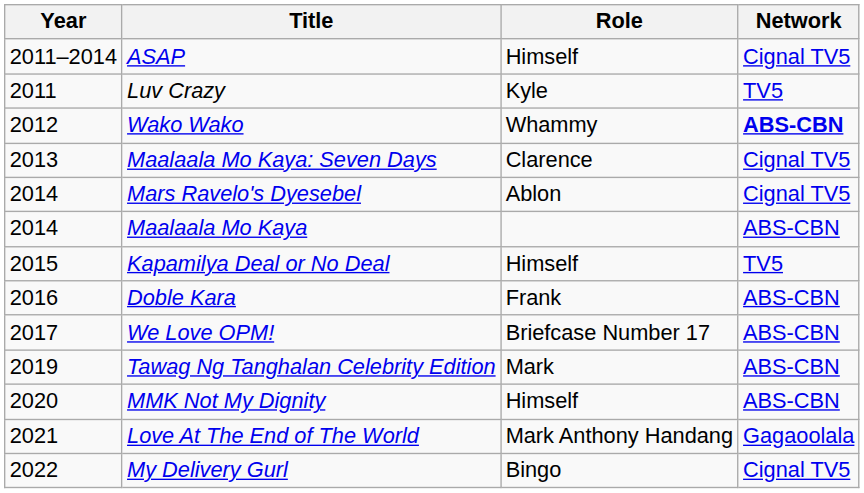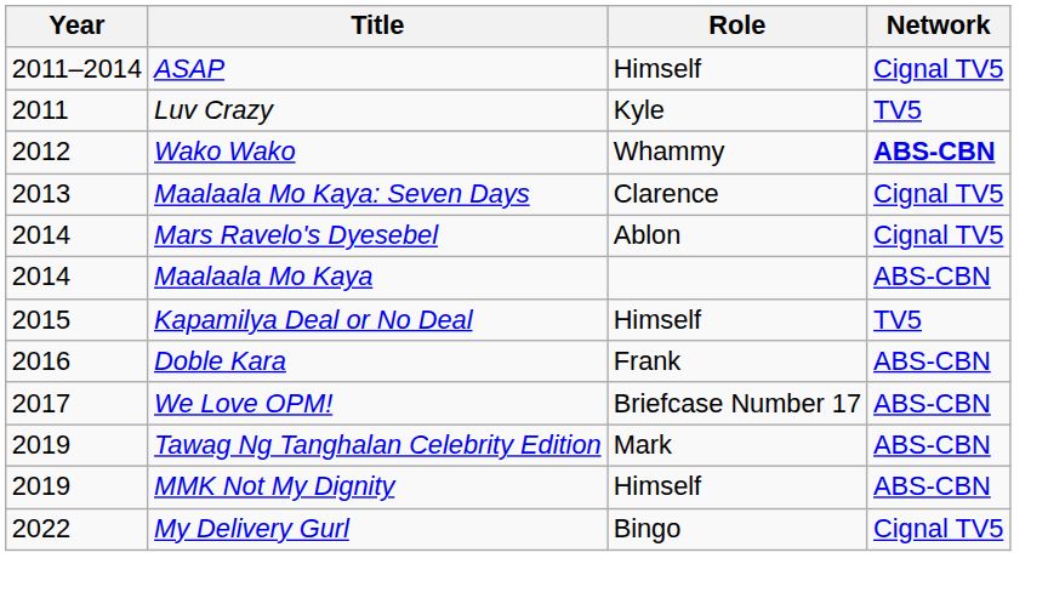 <table class="wikitable sortable">
 <tr>
 <th>Year</th>
 <th>Title</th>
 <th>Role</th>
 <th>Network</th>
 </tr>
 <tr>
 <td>2011–2014</td>
 <td><em><a href='#'>ASAP</a></em></td>
 <td>Himself</td>
 <td><a href='#'>Cignal TV5</a></td>
 </tr>
 <tr>
 <td>2011</td>
 <td><em>Luv Crazy</em></td>
 <td>Kyle</td>
 <td><a href='#'>TV5</a></td>
 </tr>
 <tr>
 <td>2012</td>
 <td><em><a href='#'>Wako Wako</a></em></td>
 <td>Whammy</td>
 <td><strong><a href='#'>ABS-CBN</a></strong></td>
 </tr>
 <tr>
 <td>2013</td>
 <td><em><a href='#'>Maalaala Mo Kaya: Seven Days</a></em></td>
 <td>Clarence</td>
 <td><a href='#'>Cignal TV5</a></td>
 </tr>
 <tr>
 <td>2014</td>
 <td><em><a href='#'>Mars Ravelo's Dyesebel</a></em></td>
 <td>Ablon</td>
 <td><a href='#'>Cignal TV5</a></td>
 </tr>
 <tr>
 <td>2014</td>
 <td><em><a href='#'>Maalaala Mo Kaya</a></em></td>
 <td></td>
 <td><a href='#'>ABS-CBN</a></td>
 </tr>
 <tr>
 <td>2015</td>
 <td><em><a href='#'>Kapamilya Deal or No Deal</a></em></td>
 <td>Himself</td>
 <td><a href='#'>TV5</a></td>
 </tr>
 <tr>
 <td>2016</td>
 <td><em><a href='#'>Doble Kara</a></em></td>
 <td>Frank</td>
 <td><a href='#'>ABS-CBN</a></td>
 </tr>
 <tr>
 <td>2017</td>
 <td><em><a href='#'>We Love OPM!</a></em></td>
 <td>Briefcase Number 17</td>
 <td><a href='#'>ABS-CBN</a></td>
 </tr>
 <tr>
 <td>2019</td>
 <td><em><a href='#'>Tawag Ng Tanghalan Celebrity Edition</a></em></td>
 <td>Mark</td>
 <td><a href='#'>ABS-CBN</a></td>
 </tr>
 <tr>
-<td>2020</td>
+<td>2019</td>
 <td><em><a href='#'>MMK Not My Dignity</a></em></td>
 <td>Himself</td>
 <td><a href='#'>ABS-CBN</a></td>
-</tr>
-<tr>
-<td>2021</td>
-<td><em><a href='#'>Love At The End of The World</a></em></td>
-<td>Mark Anthony Handang</td>
-<td><a href='#'>Gagaoolala</a></td>
 </tr>
 <tr>
 <td>2022</td>
 <td><em><a href='#'>My Delivery Gurl</a></em></td>
 <td>Bingo</td>
 <td><a href='#'>Cignal TV5</a></td>
 </tr>
 </table>
